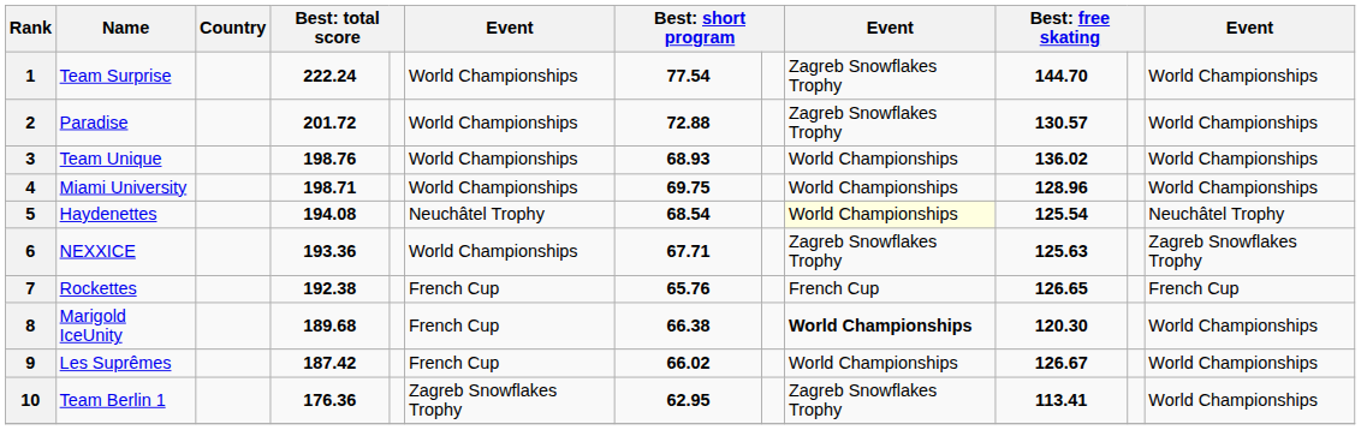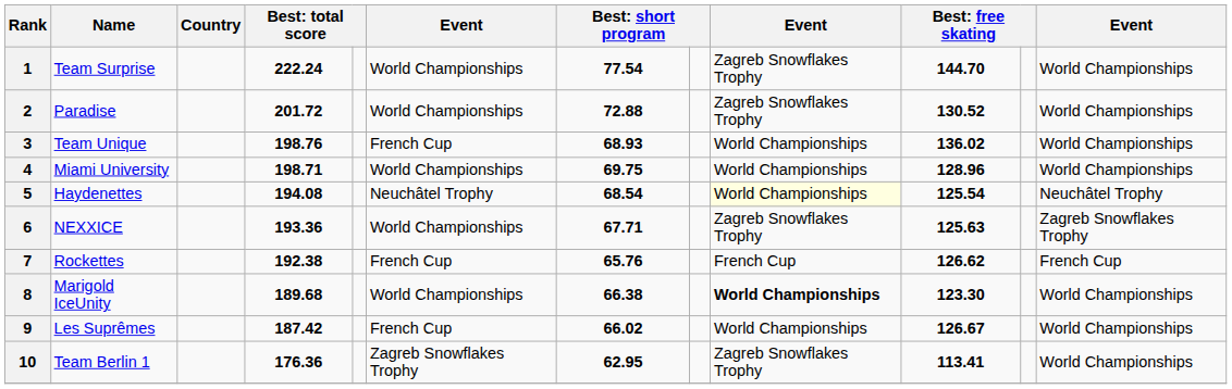 <table class="wikitable sortable">
 <tr>
 <th>Rank</th>
 <th>Name</th>
 <th>Country</th>
 <th width=120px colspan="2">Best: total score</th>
 <th>Event</th>
 <th colspan="2">Best: <a href='#'>short program</a></th>
 <th>Event</th>
 <th colspan="2">Best: <a href='#'>free skating</a></th>
 <th>Event</th>
 </tr>
 <tr>
 <th>1</th>
 <td><a href='#'>Team Surprise</a></td>
 <td align="center"></td>
 <td align="center"><strong>222.24</strong></td>
 <td align="center"></td>
 <td>World Championships</td>
 <td align="center"><strong>77.54</strong></td>
 <td align="center"></td>
 <td>Zagreb Snowflakes Trophy</td>
 <td align="center"><strong>144.70</strong></td>
 <td align="center"></td>
 <td>World Championships</td>
 </tr>
 <tr>
 <th>2</th>
 <td><a href='#'>Paradise</a></td>
 <td align=center></td>
 <td align="center"><strong>201.72</strong></td>
 <td align="center"></td>
 <td>World Championships</td>
 <td align="center"><strong>72.88</strong></td>
 <td align="center"></td>
 <td>Zagreb Snowflakes Trophy</td>
-<td align="center"><strong>130.57</strong></td>
+<td align="center"><strong>130.52</strong></td>
 <td align="center"></td>
 <td>World Championships</td>
 </tr>
 <tr>
 <th>3</th>
 <td><a href='#'>Team Unique</a></td>
 <td align=center></td>
 <td align="center"><strong>198.76</strong></td>
 <td align="center"></td>
-<td>World Championships</td>
+<td>French Cup</td>
 <td align="center"><strong>68.93</strong></td>
 <td align="center"></td>
 <td>World Championships</td>
 <td align="center"><strong>136.02</strong></td>
 <td align="center"></td>
 <td>World Championships</td>
 </tr>
 <tr>
 <th>4</th>
 <td><a href='#'>Miami University</a></td>
 <td align=center></td>
 <td align="center"><strong>198.71</strong></td>
 <td align="center"></td>
 <td>World Championships</td>
 <td align="center"><strong>69.75</strong></td>
 <td align="center"></td>
 <td>World Championships</td>
 <td align="center"><strong>128.96</strong></td>
 <td align="center"></td>
 <td>World Championships</td>
 </tr>
 <tr>
 <th>5</th>
 <td><a href='#'>Haydenettes</a></td>
 <td align=center></td>
 <td align="center"><strong>194.08</strong></td>
 <td align="center"></td>
 <td>Neuchâtel Trophy</td>
 <td align="center"><strong>68.54</strong></td>
 <td align="center"></td>
 <td style="background: lightyellow;">World Championships</td>
 <td align="center"><strong>125.54</strong></td>
 <td align="center"></td>
 <td>Neuchâtel Trophy</td>
 </tr>
 <tr>
 <th>6</th>
 <td><a href='#'>NEXXICE</a></td>
 <td align=center></td>
 <td align="center"><strong>193.36</strong></td>
 <td align="center"></td>
 <td>World Championships</td>
 <td align="center"><strong>67.71</strong></td>
 <td align="center"></td>
 <td>Zagreb Snowflakes Trophy</td>
 <td align="center"><strong>125.63</strong></td>
 <td align="center"></td>
 <td>Zagreb Snowflakes Trophy</td>
 </tr>
 <tr>
 <th>7</th>
 <td><a href='#'>Rockettes</a></td>
 <td align=center></td>
 <td align="center"><strong>192.38</strong></td>
 <td align="center"></td>
 <td>French Cup</td>
 <td align="center"><strong>65.76</strong></td>
 <td align="center"></td>
 <td>French Cup</td>
-<td align="center"><strong>126.65</strong></td>
+<td align="center"><strong>126.62</strong></td>
 <td align="center"></td>
 <td>French Cup</td>
 </tr>
 <tr>
 <th>8</th>
 <td><a href='#'>Marigold IceUnity</a></td>
 <td align=center></td>
 <td align="center"><strong>189.68</strong></td>
 <td align="center"></td>
-<td>French Cup</td>
+<td>World Championships</td>
 <td align="center"><strong>66.38</strong></td>
 <td align="center"></td>
 <td><strong>World Championships</strong></td>
-<td align="center"><strong>120.30</strong></td>
+<td align="center"><strong>123.30</strong></td>
 <td align="center"></td>
 <td>World Championships</td>
 </tr>
 <tr>
 <th>9</th>
 <td><a href='#'>Les Suprêmes</a></td>
 <td align=center></td>
 <td align="center"><strong>187.42</strong></td>
 <td align="center"></td>
 <td>French Cup</td>
 <td align="center"><strong>66.02</strong></td>
 <td align="center"></td>
 <td>World Championships</td>
 <td align="center"><strong>126.67</strong></td>
 <td align="center"></td>
 <td>World Championships</td>
 </tr>
 <tr>
 <th>10</th>
 <td><a href='#'>Team Berlin 1</a></td>
 <td align=center></td>
 <td align="center"><strong>176.36</strong></td>
 <td align="center"></td>
 <td>Zagreb Snowflakes Trophy</td>
 <td align="center"><strong>62.95</strong></td>
 <td align="center"></td>
 <td>Zagreb Snowflakes Trophy</td>
 <td align="center"><strong>113.41</strong></td>
 <td align="center"></td>
 <td>World Championships</td>
 </tr>
 <tr>
 </tr>
 </table>
